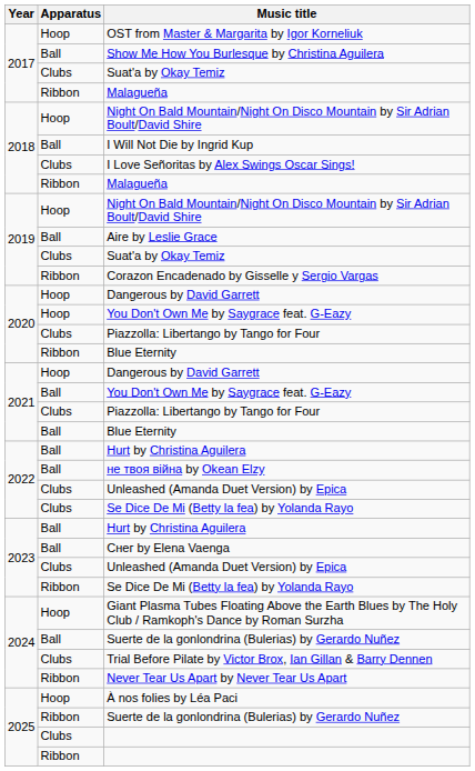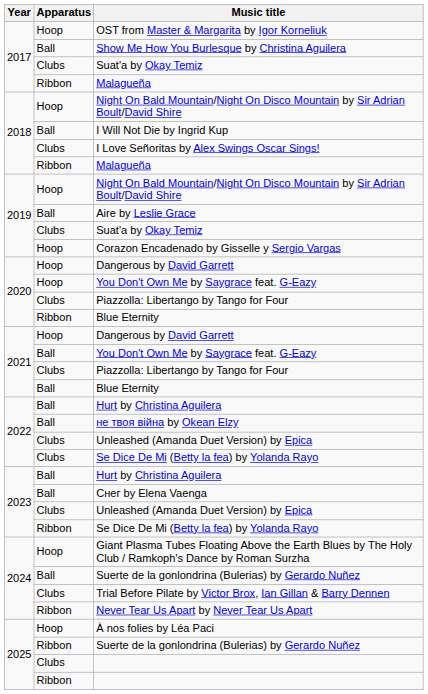 <table class="wikitable">
 <tr>
 <th>Year</th>
 <th>Apparatus</th>
 <th>Music title</th>
 </tr>
 <tr>
 <td rowspan="4">2017</td>
 <td>Hoop</td>
 <td>OST from <a href='#'>Master & Margarita</a> by <a href='#'>Igor Korneliuk</a></td>
 </tr>
 <tr>
 <td>Ball</td>
 <td><a href='#'>Show Me How You Burlesque</a> by <a href='#'>Christina Aguilera</a></td>
 </tr>
 <tr>
 <td>Clubs</td>
 <td>Suat'a by <a href='#'>Okay Temiz</a></td>
 </tr>
 <tr>
 <td>Ribbon</td>
 <td><a href='#'>Malagueña</a></td>
 </tr>
 <tr>
 <td rowspan="4">2018</td>
 <td>Hoop</td>
 <td><a href='#'>Night On Bald Mountain</a>/<a href='#'>Night On Disco Mountain</a> by <a href='#'>Sir Adrian Boult</a>/<a href='#'>David Shire</a></td>
 </tr>
 <tr>
 <td>Ball</td>
 <td>I Will Not Die by Ingrid Kup</td>
 </tr>
 <tr>
 <td>Clubs</td>
 <td>I Love Señoritas by <a href='#'>Alex Swings Oscar Sings!</a></td>
 </tr>
 <tr>
 <td>Ribbon</td>
 <td><a href='#'>Malagueña</a></td>
 </tr>
 <tr>
 <td rowspan="4">2019</td>
 <td>Hoop</td>
 <td><a href='#'>Night On Bald Mountain</a>/<a href='#'>Night On Disco Mountain</a> by <a href='#'>Sir Adrian Boult</a>/<a href='#'>David Shire</a></td>
 </tr>
 <tr>
 <td>Ball</td>
 <td>Aire by <a href='#'>Leslie Grace</a></td>
 </tr>
 <tr>
 <td>Clubs</td>
 <td>Suat'a by <a href='#'>Okay Temiz</a></td>
 </tr>
 <tr>
-<td>Ribbon</td>
+<td>Hoop</td>
 <td>Corazon Encadenado by Gisselle y <a href='#'>Sergio Vargas</a></td>
 </tr>
 <tr>
 <td rowspan="4">2020</td>
 <td>Hoop</td>
 <td>Dangerous by <a href='#'>David Garrett</a></td>
 </tr>
 <tr>
 <td>Hoop</td>
 <td><a href='#'>You Don't Own Me</a> by <a href='#'>Saygrace</a> feat. <a href='#'>G-Eazy</a></td>
 </tr>
 <tr>
 <td>Clubs</td>
 <td>Piazzolla: Libertango by Tango for Four</td>
 </tr>
 <tr>
 <td>Ribbon</td>
 <td>Blue Eternity</td>
 </tr>
 <tr>
 <td rowspan="4">2021</td>
 <td>Hoop</td>
 <td>Dangerous by <a href='#'>David Garrett</a></td>
 </tr>
 <tr>
 <td>Ball</td>
 <td><a href='#'>You Don't Own Me</a> by <a href='#'>Saygrace</a> feat. <a href='#'>G-Eazy</a></td>
 </tr>
 <tr>
 <td>Clubs</td>
 <td>Piazzolla: Libertango by Tango for Four</td>
 </tr>
 <tr>
 <td>Ball</td>
 <td>Blue Eternity</td>
 </tr>
 <tr>
 <td rowspan="4">2022</td>
 <td>Ball</td>
 <td><a href='#'>Hurt</a> by <a href='#'>Christina Aguilera</a></td>
 </tr>
 <tr>
 <td>Ball</td>
 <td><a href='#'>не твоя війна</a> by <a href='#'>Okean Elzy</a></td>
 </tr>
 <tr>
 <td>Clubs</td>
 <td>Unleashed (Amanda Duet Version) by <a href='#'>Epica</a></td>
 </tr>
 <tr>
 <td>Clubs</td>
 <td><a href='#'>Se Dice De Mi</a> (<a href='#'>Betty la fea</a>) by <a href='#'>Yolanda Rayo</a></td>
 </tr>
 <tr>
 <td rowspan="4">2023</td>
 <td>Ball</td>
 <td><a href='#'>Hurt</a> by <a href='#'>Christina Aguilera</a></td>
 </tr>
 <tr>
 <td>Ball</td>
 <td>Снег by Elena Vaenga</td>
 </tr>
 <tr>
 <td>Clubs</td>
 <td>Unleashed (Amanda Duet Version) by <a href='#'>Epica</a></td>
 </tr>
 <tr>
 <td>Ribbon</td>
 <td>Se Dice De Mi (<a href='#'>Betty la fea</a>) by <a href='#'>Yolanda Rayo</a></td>
 </tr>
 <tr>
 <td rowspan="4">2024</td>
 <td>Hoop</td>
 <td>Giant Plasma Tubes Floating Above the Earth Blues by The Holy Club / Ramkoph's Dance by Roman Surzha</td>
 </tr>
 <tr>
 <td>Ball</td>
 <td>Suerte de la gonlondrina (Bulerias) by <a href='#'>Gerardo Nuñez</a></td>
 </tr>
 <tr>
 <td>Clubs</td>
 <td>Trial Before Pilate by <a href='#'>Victor Brox</a>, <a href='#'>Ian Gillan</a> & <a href='#'>Barry Dennen</a></td>
 </tr>
 <tr>
 <td>Ribbon</td>
 <td><a href='#'>Never Tear Us Apart</a> by <a href='#'>Never Tear Us Apart</a></td>
 </tr>
 <tr>
 <td rowspan="4">2025</td>
 <td>Hoop</td>
 <td>À nos folies by Léa Paci</td>
 </tr>
 <tr>
 <td>Ribbon</td>
 <td>Suerte de la gonlondrina (Bulerias) by <a href='#'>Gerardo Nuñez</a></td>
 </tr>
 <tr>
 <td>Clubs</td>
 <td></td>
 </tr>
 <tr>
 <td>Ribbon</td>
 <td></td>
 </tr>
 </table>
